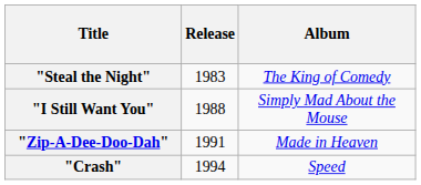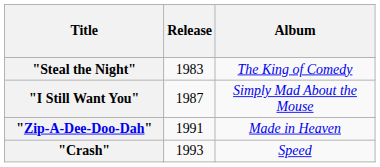 <table class="wikitable plainrowheaders" style="text-align:center;">
 <tr>
 <th scope="col" rowspan="1" style="width:11em;"><br>Title<br><br></th>
 <th scope="col" rowspan="1" style="width:0.5em;">Release</th>
 <th scope="col" rowspan="1" style="width:11em;">Album</th>
 </tr>
 <tr>
 <th scope="row">"Steal the Night"</th>
 <td>1983</td>
 <td><em><a href='#'>The King of Comedy</a></em></td>
 </tr>
 <tr>
 <th scope="row">"I Still Want You"</th>
-<td>1988</td>
+<td>1987</td>
 <td><em><a href='#'>Simply Mad About the Mouse</a></em></td>
 </tr>
 <tr>
 <th scope="row">"<a href='#'>Zip-A-Dee-Doo-Dah</a>"</th>
 <td>1991</td>
 <td><em><a href='#'>Made in Heaven</a></em></td>
 </tr>
 <tr>
 <th scope="row">"Crash"</th>
-<td>1994</td>
+<td>1993</td>
 <td><em><a href='#'>Speed</a></em></td>
 </tr>
 </table>
